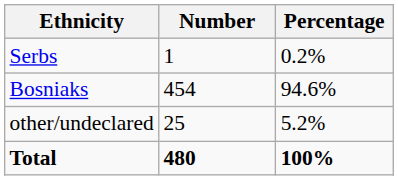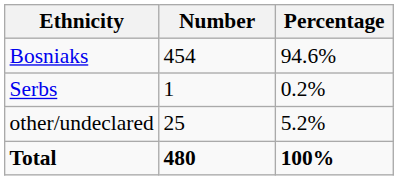 <table class="wikitable">
 <tr>
 <th width="100px">Ethnicity</th>
 <th width="80px">Number</th>
 <th width="80px">Percentage</th>
 </tr>
 <tr>
+<td><a href='#'>Bosniaks</a></td>
+<td>454</td>
+<td>94.6%</td>
+</tr>
+<tr>
 <td><a href='#'>Serbs</a></td>
 <td>1</td>
 <td>0.2%</td>
-</tr>
-<tr>
-<td><a href='#'>Bosniaks</a></td>
-<td>454</td>
-<td>94.6%</td>
 </tr>
 <tr>
 <td>other/undeclared</td>
 <td>25</td>
 <td>5.2%</td>
 </tr>
 <tr>
 <td><strong>Total</strong></td>
 <td><strong>480</strong></td>
 <td><strong>100%</strong></td>
 </tr>
 </table>
